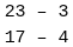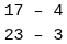 <table style="text-align:center">
 <tr>
 <th width=200></th>
 <th width=100></th>
 <th width=200></th>
 </tr>
 <tr>
 <td align=right><strong></strong></td>
-<td>23 – 3</td>
+<td>17 – 4</td>
 <td align=left></td>
 </tr>
 <tr>
 <td align=right><strong></strong></td>
-<td>17 – 4</td>
+<td>23 – 3</td>
 <td align=left></td>
 </tr>
 </table>
